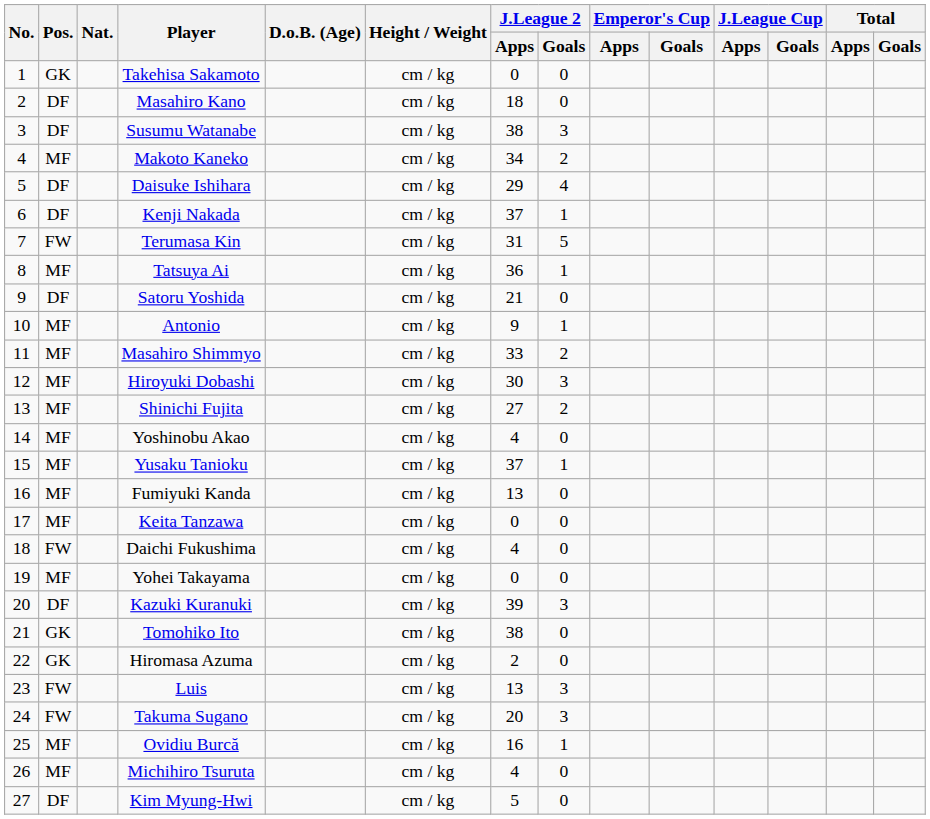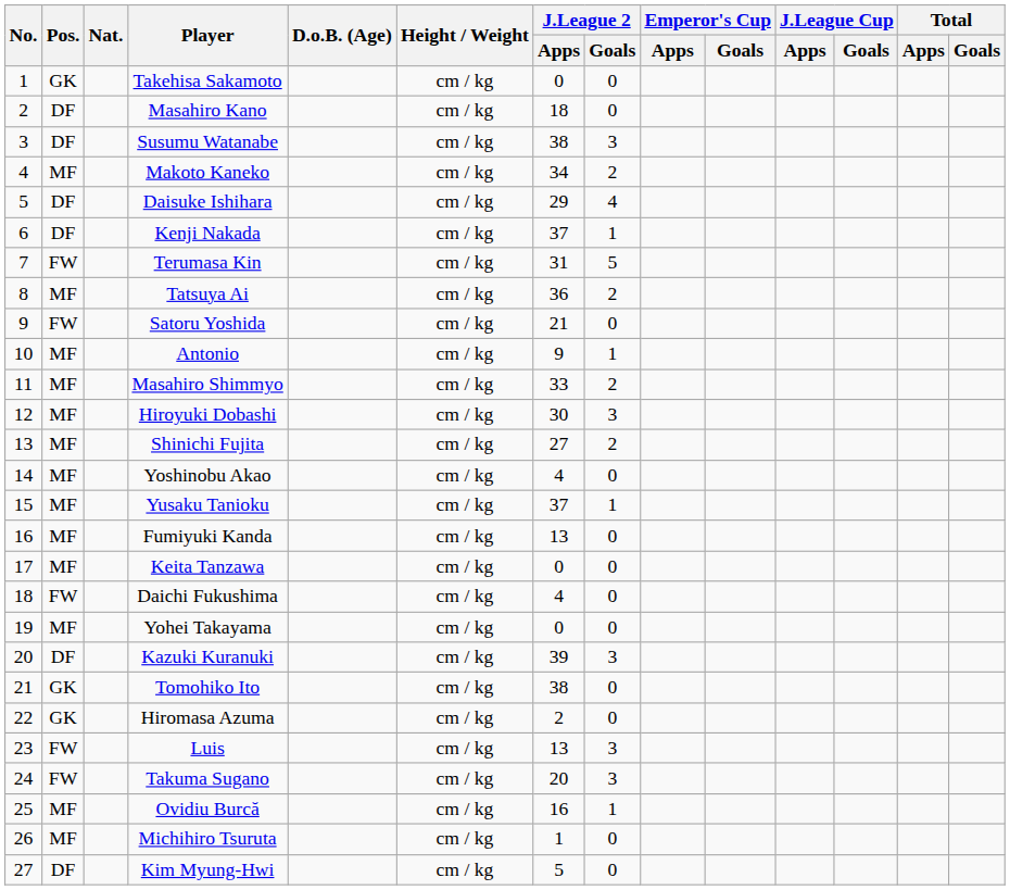 <table class="wikitable" style="text-align:center;">
 <tr>
 <th rowspan="2">No.</th>
 <th rowspan="2">Pos.</th>
 <th rowspan="2">Nat.</th>
 <th rowspan="2">Player</th>
 <th rowspan="2">D.o.B. (Age)</th>
 <th rowspan="2">Height / Weight</th>
 <th colspan="2"><a href='#'>J.League 2</a></th>
 <th colspan="2"><a href='#'>Emperor's Cup</a></th>
 <th colspan="2"><a href='#'>J.League Cup</a></th>
 <th colspan="2">Total</th>
 </tr>
 <tr>
 <th>Apps</th>
 <th>Goals</th>
 <th>Apps</th>
 <th>Goals</th>
 <th>Apps</th>
 <th>Goals</th>
 <th>Apps</th>
 <th>Goals</th>
 </tr>
 <tr>
 <td>1</td>
 <td>GK</td>
 <td></td>
 <td><a href='#'>Takehisa Sakamoto</a></td>
 <td></td>
 <td>cm / kg</td>
 <td>0</td>
 <td>0</td>
 <td></td>
 <td></td>
 <td></td>
 <td></td>
 <td></td>
 <td></td>
 </tr>
 <tr>
 <td>2</td>
 <td>DF</td>
 <td></td>
 <td><a href='#'>Masahiro Kano</a></td>
 <td></td>
 <td>cm / kg</td>
 <td>18</td>
 <td>0</td>
 <td></td>
 <td></td>
 <td></td>
 <td></td>
 <td></td>
 <td></td>
 </tr>
 <tr>
 <td>3</td>
 <td>DF</td>
 <td></td>
 <td><a href='#'>Susumu Watanabe</a></td>
 <td></td>
 <td>cm / kg</td>
 <td>38</td>
 <td>3</td>
 <td></td>
 <td></td>
 <td></td>
 <td></td>
 <td></td>
 <td></td>
 </tr>
 <tr>
 <td>4</td>
 <td>MF</td>
 <td></td>
 <td><a href='#'>Makoto Kaneko</a></td>
 <td></td>
 <td>cm / kg</td>
 <td>34</td>
 <td>2</td>
 <td></td>
 <td></td>
 <td></td>
 <td></td>
 <td></td>
 <td></td>
 </tr>
 <tr>
 <td>5</td>
 <td>DF</td>
 <td></td>
 <td><a href='#'>Daisuke Ishihara</a></td>
 <td></td>
 <td>cm / kg</td>
 <td>29</td>
 <td>4</td>
 <td></td>
 <td></td>
 <td></td>
 <td></td>
 <td></td>
 <td></td>
 </tr>
 <tr>
 <td>6</td>
 <td>DF</td>
 <td></td>
 <td><a href='#'>Kenji Nakada</a></td>
 <td></td>
 <td>cm / kg</td>
 <td>37</td>
 <td>1</td>
 <td></td>
 <td></td>
 <td></td>
 <td></td>
 <td></td>
 <td></td>
 </tr>
 <tr>
 <td>7</td>
 <td>FW</td>
 <td></td>
 <td><a href='#'>Terumasa Kin</a></td>
 <td></td>
 <td>cm / kg</td>
 <td>31</td>
 <td>5</td>
 <td></td>
 <td></td>
 <td></td>
 <td></td>
 <td></td>
 <td></td>
 </tr>
 <tr>
 <td>8</td>
 <td>MF</td>
 <td></td>
 <td><a href='#'>Tatsuya Ai</a></td>
 <td></td>
 <td>cm / kg</td>
 <td>36</td>
-<td>1</td>
+<td>2</td>
 <td></td>
 <td></td>
 <td></td>
 <td></td>
 <td></td>
 <td></td>
 </tr>
 <tr>
 <td>9</td>
-<td>DF</td>
+<td>FW</td>
 <td></td>
 <td><a href='#'>Satoru Yoshida</a></td>
 <td></td>
 <td>cm / kg</td>
 <td>21</td>
 <td>0</td>
 <td></td>
 <td></td>
 <td></td>
 <td></td>
 <td></td>
 <td></td>
 </tr>
 <tr>
 <td>10</td>
 <td>MF</td>
 <td></td>
 <td><a href='#'>Antonio</a></td>
 <td></td>
 <td>cm / kg</td>
 <td>9</td>
 <td>1</td>
 <td></td>
 <td></td>
 <td></td>
 <td></td>
 <td></td>
 <td></td>
 </tr>
 <tr>
 <td>11</td>
 <td>MF</td>
 <td></td>
 <td><a href='#'>Masahiro Shimmyo</a></td>
 <td></td>
 <td>cm / kg</td>
 <td>33</td>
 <td>2</td>
 <td></td>
 <td></td>
 <td></td>
 <td></td>
 <td></td>
 <td></td>
 </tr>
 <tr>
 <td>12</td>
 <td>MF</td>
 <td></td>
 <td><a href='#'>Hiroyuki Dobashi</a></td>
 <td></td>
 <td>cm / kg</td>
 <td>30</td>
 <td>3</td>
 <td></td>
 <td></td>
 <td></td>
 <td></td>
 <td></td>
 <td></td>
 </tr>
 <tr>
 <td>13</td>
 <td>MF</td>
 <td></td>
 <td><a href='#'>Shinichi Fujita</a></td>
 <td></td>
 <td>cm / kg</td>
 <td>27</td>
 <td>2</td>
 <td></td>
 <td></td>
 <td></td>
 <td></td>
 <td></td>
 <td></td>
 </tr>
 <tr>
 <td>14</td>
 <td>MF</td>
 <td></td>
 <td>Yoshinobu Akao</td>
 <td></td>
 <td>cm / kg</td>
 <td>4</td>
 <td>0</td>
 <td></td>
 <td></td>
 <td></td>
 <td></td>
 <td></td>
 <td></td>
 </tr>
 <tr>
 <td>15</td>
 <td>MF</td>
 <td></td>
 <td><a href='#'>Yusaku Tanioku</a></td>
 <td></td>
 <td>cm / kg</td>
 <td>37</td>
 <td>1</td>
 <td></td>
 <td></td>
 <td></td>
 <td></td>
 <td></td>
 <td></td>
 </tr>
 <tr>
 <td>16</td>
 <td>MF</td>
 <td></td>
 <td>Fumiyuki Kanda</td>
 <td></td>
 <td>cm / kg</td>
 <td>13</td>
 <td>0</td>
 <td></td>
 <td></td>
 <td></td>
 <td></td>
 <td></td>
 <td></td>
 </tr>
 <tr>
 <td>17</td>
 <td>MF</td>
 <td></td>
 <td><a href='#'>Keita Tanzawa</a></td>
 <td></td>
 <td>cm / kg</td>
 <td>0</td>
 <td>0</td>
 <td></td>
 <td></td>
 <td></td>
 <td></td>
 <td></td>
 <td></td>
 </tr>
 <tr>
 <td>18</td>
 <td>FW</td>
 <td></td>
 <td>Daichi Fukushima</td>
 <td></td>
 <td>cm / kg</td>
 <td>4</td>
 <td>0</td>
 <td></td>
 <td></td>
 <td></td>
 <td></td>
 <td></td>
 <td></td>
 </tr>
 <tr>
 <td>19</td>
 <td>MF</td>
 <td></td>
 <td>Yohei Takayama</td>
 <td></td>
 <td>cm / kg</td>
 <td>0</td>
 <td>0</td>
 <td></td>
 <td></td>
 <td></td>
 <td></td>
 <td></td>
 <td></td>
 </tr>
 <tr>
 <td>20</td>
 <td>DF</td>
 <td></td>
 <td><a href='#'>Kazuki Kuranuki</a></td>
 <td></td>
 <td>cm / kg</td>
 <td>39</td>
 <td>3</td>
 <td></td>
 <td></td>
 <td></td>
 <td></td>
 <td></td>
 <td></td>
 </tr>
 <tr>
 <td>21</td>
 <td>GK</td>
 <td></td>
 <td><a href='#'>Tomohiko Ito</a></td>
 <td></td>
 <td>cm / kg</td>
 <td>38</td>
 <td>0</td>
 <td></td>
 <td></td>
 <td></td>
 <td></td>
 <td></td>
 <td></td>
 </tr>
 <tr>
 <td>22</td>
 <td>GK</td>
 <td></td>
 <td>Hiromasa Azuma</td>
 <td></td>
 <td>cm / kg</td>
 <td>2</td>
 <td>0</td>
 <td></td>
 <td></td>
 <td></td>
 <td></td>
 <td></td>
 <td></td>
 </tr>
 <tr>
 <td>23</td>
 <td>FW</td>
 <td></td>
 <td><a href='#'>Luis</a></td>
 <td></td>
 <td>cm / kg</td>
 <td>13</td>
 <td>3</td>
 <td></td>
 <td></td>
 <td></td>
 <td></td>
 <td></td>
 <td></td>
 </tr>
 <tr>
 <td>24</td>
 <td>FW</td>
 <td></td>
 <td><a href='#'>Takuma Sugano</a></td>
 <td></td>
 <td>cm / kg</td>
 <td>20</td>
 <td>3</td>
 <td></td>
 <td></td>
 <td></td>
 <td></td>
 <td></td>
 <td></td>
 </tr>
 <tr>
 <td>25</td>
 <td>MF</td>
 <td></td>
 <td><a href='#'>Ovidiu Burcă</a></td>
 <td></td>
 <td>cm / kg</td>
 <td>16</td>
 <td>1</td>
 <td></td>
 <td></td>
 <td></td>
 <td></td>
 <td></td>
 <td></td>
 </tr>
 <tr>
 <td>26</td>
 <td>MF</td>
 <td></td>
 <td><a href='#'>Michihiro Tsuruta</a></td>
 <td></td>
 <td>cm / kg</td>
-<td>4</td>
+<td>1</td>
 <td>0</td>
 <td></td>
 <td></td>
 <td></td>
 <td></td>
 <td></td>
 <td></td>
 </tr>
 <tr>
 <td>27</td>
 <td>DF</td>
 <td></td>
 <td><a href='#'>Kim Myung-Hwi</a></td>
 <td></td>
 <td>cm / kg</td>
 <td>5</td>
 <td>0</td>
 <td></td>
 <td></td>
 <td></td>
 <td></td>
 <td></td>
 <td></td>
 </tr>
 </table>
